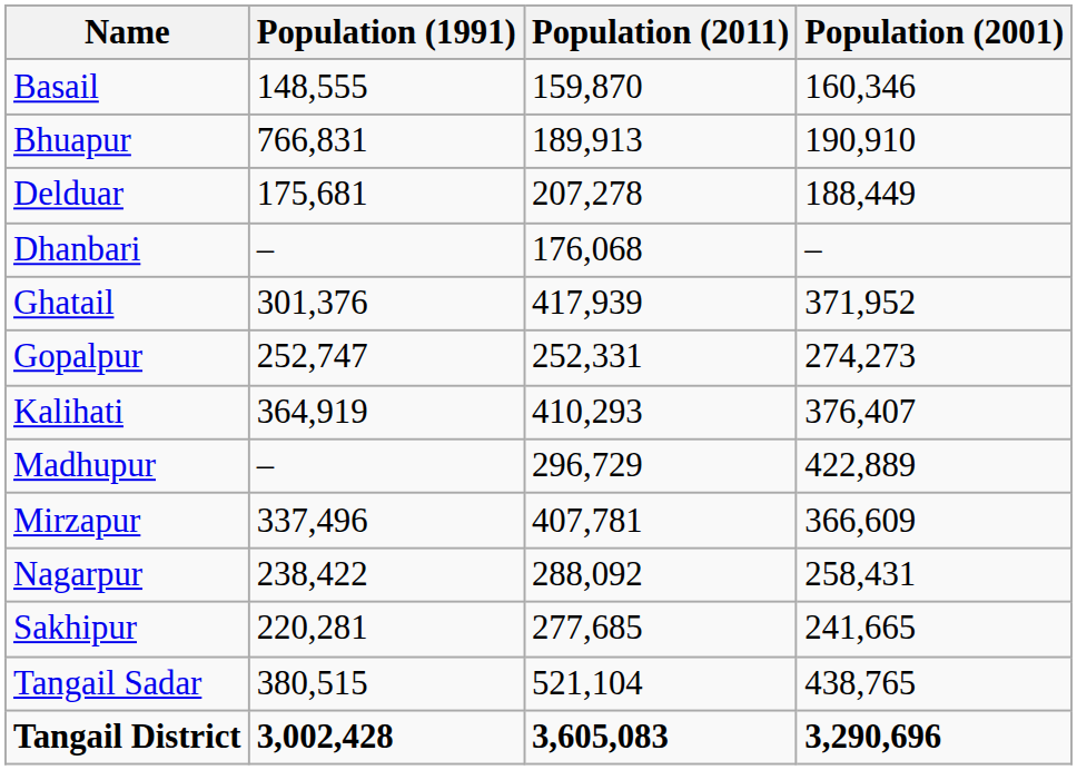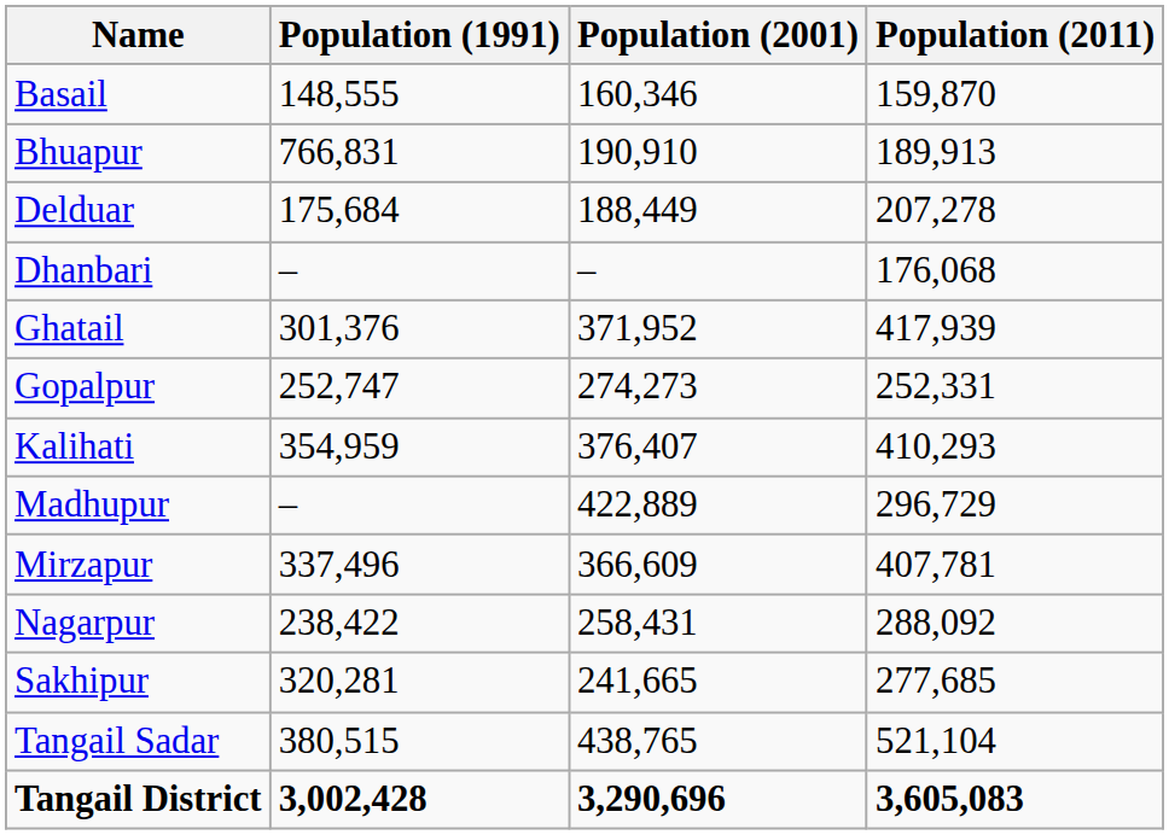 <table class="wikitable sortable">
 <tr>
 <th>Name</th>
 <th>Population (1991)</th>
+<th>Population (2001)</th>
 <th>Population (2011)</th>
-<th>Population (2001)</th>
 </tr>
 <tr>
 <td><a href='#'>Basail</a></td>
 <td>148,555</td>
+<td>160,346</td>
 <td>159,870</td>
-<td>160,346</td>
 </tr>
 <tr>
 <td><a href='#'>Bhuapur</a></td>
 <td>766,831</td>
+<td>190,910</td>
 <td>189,913</td>
-<td>190,910</td>
 </tr>
 <tr>
 <td><a href='#'>Delduar</a></td>
-<td>175,681</td>
+<td>175,684</td>
+<td>188,449</td>
 <td>207,278</td>
-<td>188,449</td>
 </tr>
 <tr>
 <td><a href='#'>Dhanbari</a></td>
 <td>–</td>
+<td>–</td>
 <td>176,068</td>
-<td>–</td>
 </tr>
 <tr>
 <td><a href='#'>Ghatail</a></td>
 <td>301,376</td>
+<td>371,952</td>
 <td>417,939</td>
-<td>371,952</td>
 </tr>
 <tr>
 <td><a href='#'>Gopalpur</a></td>
 <td>252,747</td>
+<td>274,273</td>
 <td>252,331</td>
-<td>274,273</td>
 </tr>
 <tr>
 <td><a href='#'>Kalihati</a></td>
-<td>364,919</td>
+<td>354,959</td>
+<td>376,407</td>
 <td>410,293</td>
-<td>376,407</td>
 </tr>
 <tr>
 <td><a href='#'>Madhupur</a></td>
 <td>–</td>
+<td>422,889</td>
 <td>296,729</td>
-<td>422,889</td>
 </tr>
 <tr>
 <td><a href='#'>Mirzapur</a></td>
 <td>337,496</td>
+<td>366,609</td>
 <td>407,781</td>
-<td>366,609</td>
 </tr>
 <tr>
 <td><a href='#'>Nagarpur</a></td>
 <td>238,422</td>
+<td>258,431</td>
 <td>288,092</td>
-<td>258,431</td>
 </tr>
 <tr>
 <td><a href='#'>Sakhipur</a></td>
-<td>220,281</td>
+<td>320,281</td>
+<td>241,665</td>
 <td>277,685</td>
-<td>241,665</td>
 </tr>
 <tr>
 <td><a href='#'>Tangail Sadar</a></td>
 <td>380,515</td>
+<td>438,765</td>
 <td>521,104</td>
-<td>438,765</td>
 </tr>
 <tr>
 <td><strong>Tangail District</strong></td>
 <td><strong>3,002,428</strong></td>
+<td><strong>3,290,696</strong></td>
 <td><strong>3,605,083</strong></td>
-<td><strong>3,290,696</strong></td>
 </tr>
 </table>
